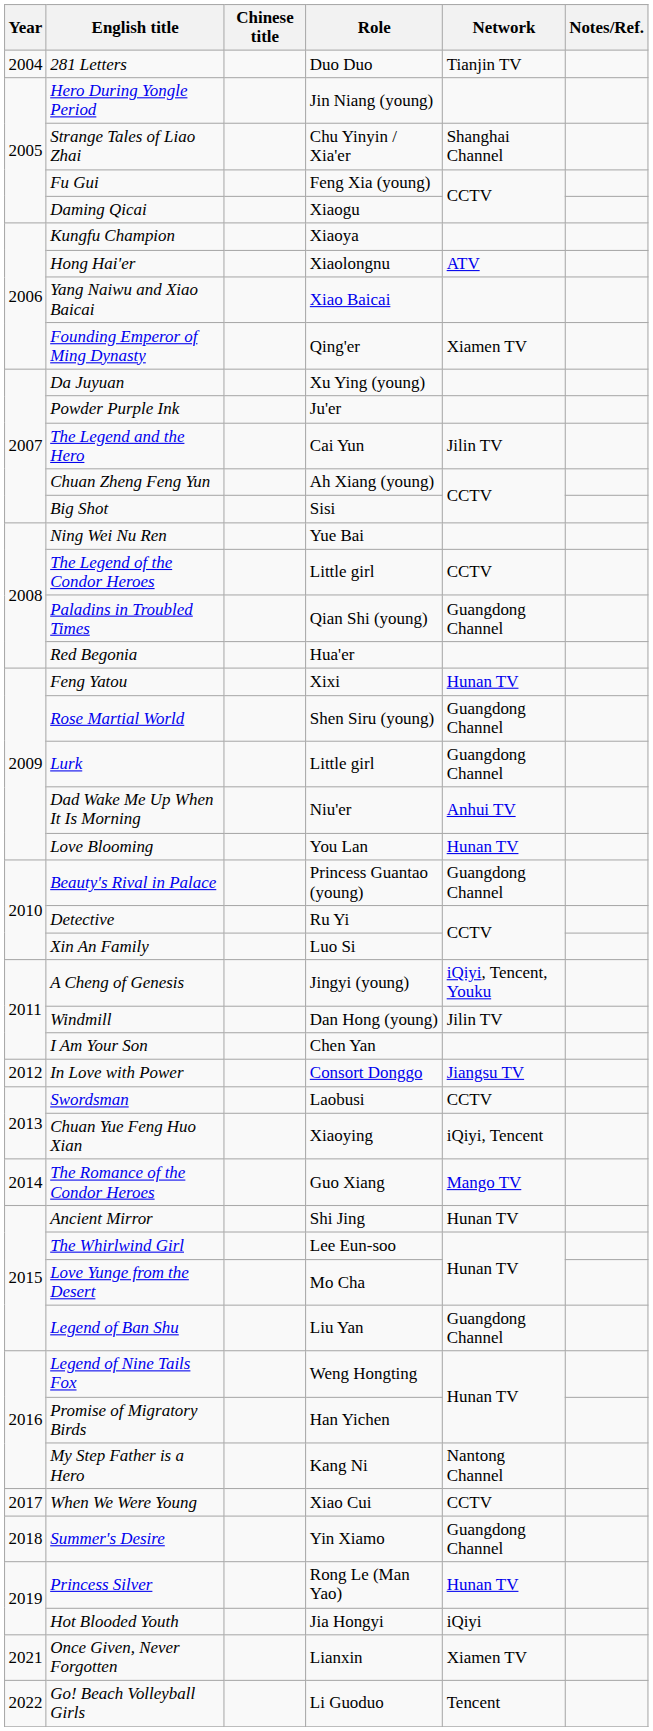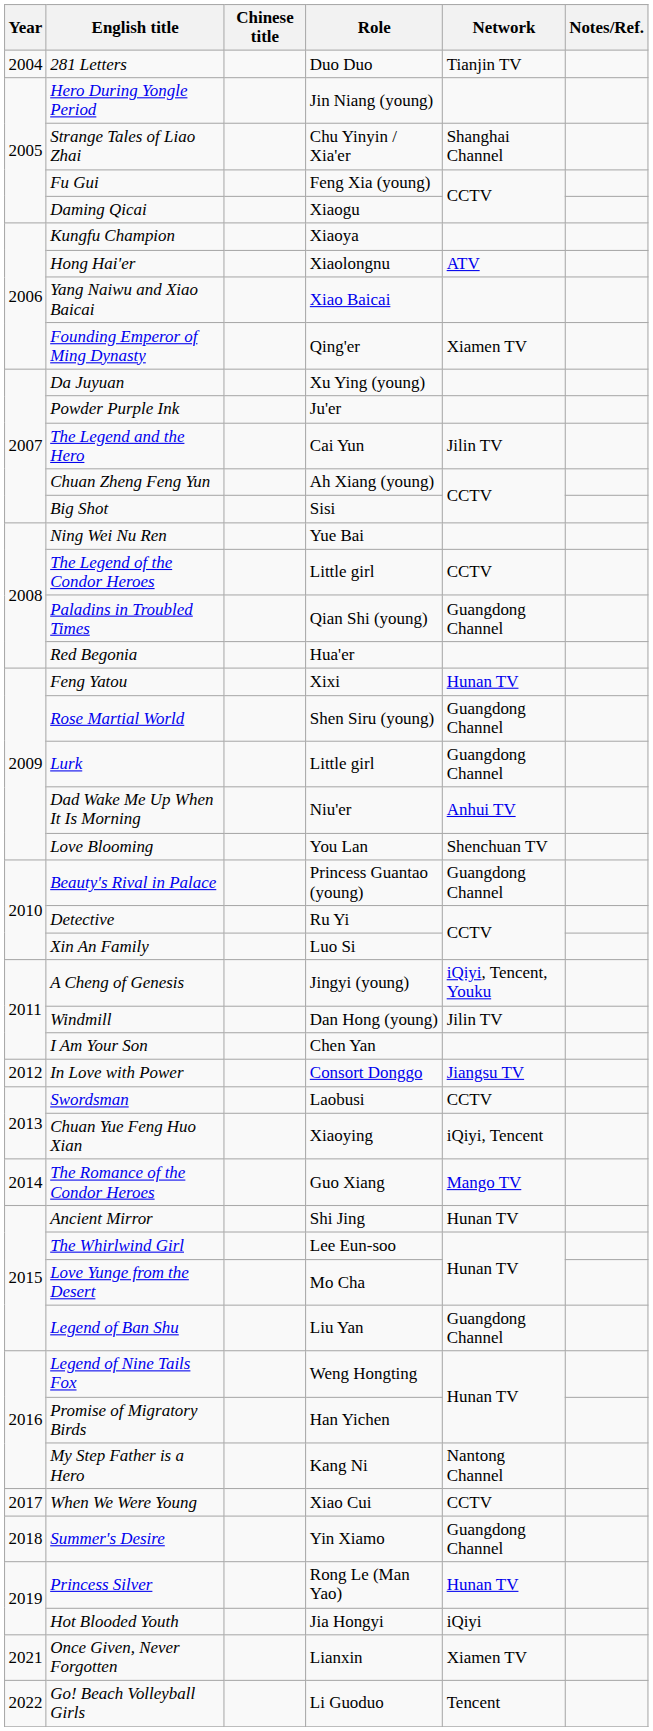 <table class="wikitable">
 <tr>
 <th>Year</th>
 <th>English title</th>
 <th>Chinese title</th>
 <th>Role</th>
 <th>Network</th>
 <th>Notes/Ref.</th>
 </tr>
 <tr>
 <td>2004</td>
 <td><em>281 Letters</em></td>
 <td></td>
 <td>Duo Duo</td>
 <td>Tianjin TV</td>
 <td></td>
 </tr>
 <tr>
 <td rowspan=4>2005</td>
 <td><em><a href='#'>Hero During Yongle Period</a></em></td>
 <td></td>
 <td>Jin Niang (young)</td>
 <td></td>
 <td></td>
 </tr>
 <tr>
 <td><em>Strange Tales of Liao Zhai</em></td>
 <td></td>
 <td>Chu Yinyin / Xia'er</td>
 <td>Shanghai Channel</td>
 <td></td>
 </tr>
 <tr>
 <td><em>Fu Gui</em></td>
 <td></td>
 <td>Feng Xia (young)</td>
 <td rowspan=2>CCTV</td>
 <td></td>
 </tr>
 <tr>
 <td><em>Daming Qicai</em></td>
 <td></td>
 <td>Xiaogu</td>
 <td></td>
 </tr>
 <tr>
 <td rowspan=4>2006</td>
 <td><em>Kungfu Champion</em></td>
 <td></td>
 <td>Xiaoya</td>
 <td></td>
 <td></td>
 </tr>
 <tr>
 <td><em>Hong Hai'er</em></td>
 <td></td>
 <td>Xiaolongnu</td>
 <td><a href='#'>ATV</a></td>
 <td></td>
 </tr>
 <tr>
 <td><em>Yang Naiwu and Xiao Baicai</em></td>
 <td></td>
 <td><a href='#'>Xiao Baicai</a></td>
 <td></td>
 <td></td>
 </tr>
 <tr>
 <td><em><a href='#'>Founding Emperor of Ming Dynasty</a></em></td>
 <td></td>
 <td>Qing'er</td>
 <td>Xiamen TV</td>
 <td></td>
 </tr>
 <tr>
 <td rowspan=5>2007</td>
 <td><em>Da Juyuan</em></td>
 <td></td>
 <td>Xu Ying (young)</td>
 <td></td>
 <td></td>
 </tr>
 <tr>
 <td><em>Powder Purple Ink</em></td>
 <td></td>
 <td>Ju'er</td>
 <td></td>
 <td></td>
 </tr>
 <tr>
 <td><em><a href='#'>The Legend and the Hero</a></em></td>
 <td></td>
 <td>Cai Yun</td>
 <td>Jilin TV</td>
 <td></td>
 </tr>
 <tr>
 <td><em>Chuan Zheng Feng Yun</em></td>
 <td></td>
 <td>Ah Xiang (young)</td>
 <td rowspan=2>CCTV</td>
 <td></td>
 </tr>
 <tr>
 <td><em>Big Shot</em></td>
 <td></td>
 <td>Sisi</td>
 <td></td>
 </tr>
 <tr>
 <td rowspan=4>2008</td>
 <td><em>Ning Wei Nu Ren</em></td>
 <td></td>
 <td>Yue Bai</td>
 <td></td>
 <td></td>
 </tr>
 <tr>
 <td><em><a href='#'>The Legend of the Condor Heroes</a></em></td>
 <td></td>
 <td>Little girl</td>
 <td>CCTV</td>
 <td></td>
 </tr>
 <tr>
 <td><em><a href='#'>Paladins in Troubled Times</a></em></td>
 <td></td>
 <td>Qian Shi (young)</td>
 <td>Guangdong Channel</td>
 <td></td>
 </tr>
 <tr>
 <td><em>Red Begonia</em></td>
 <td></td>
 <td>Hua'er</td>
 <td></td>
 <td></td>
 </tr>
 <tr>
 <td rowspan=5>2009</td>
 <td><em>Feng Yatou</em></td>
 <td></td>
 <td>Xixi</td>
 <td><a href='#'>Hunan TV</a></td>
 <td></td>
 </tr>
 <tr>
 <td><em><a href='#'>Rose Martial World</a></em></td>
 <td></td>
 <td>Shen Siru (young)</td>
 <td>Guangdong Channel</td>
 <td></td>
 </tr>
 <tr>
 <td><em><a href='#'>Lurk</a></em></td>
 <td></td>
 <td>Little girl</td>
 <td>Guangdong Channel</td>
 <td></td>
 </tr>
 <tr>
 <td><em>Dad Wake Me Up When It Is Morning</em></td>
 <td></td>
 <td>Niu'er</td>
 <td><a href='#'>Anhui TV</a></td>
 <td></td>
 </tr>
 <tr>
 <td><em>Love Blooming</em></td>
 <td></td>
 <td>You Lan</td>
-<td><a href='#'>Hunan TV</a></td>
+<td>Shenchuan TV</td>
 <td></td>
 </tr>
 <tr>
 <td rowspan=3>2010</td>
 <td><em><a href='#'>Beauty's Rival in Palace</a></em></td>
 <td></td>
 <td>Princess Guantao (young)</td>
 <td>Guangdong Channel</td>
 <td></td>
 </tr>
 <tr>
 <td><em>Detective</em></td>
 <td></td>
 <td>Ru Yi</td>
 <td rowspan=2>CCTV</td>
 <td></td>
 </tr>
 <tr>
 <td><em>Xin An Family</em></td>
 <td></td>
 <td>Luo Si</td>
 <td></td>
 </tr>
 <tr>
 <td rowspan=3>2011</td>
 <td><em>A Cheng of Genesis</em></td>
 <td></td>
 <td>Jingyi (young)</td>
 <td><a href='#'>iQiyi</a>, Tencent, <a href='#'>Youku</a></td>
 <td></td>
 </tr>
 <tr>
 <td><em>Windmill</em></td>
 <td></td>
 <td>Dan Hong (young)</td>
 <td>Jilin TV</td>
 <td></td>
 </tr>
 <tr>
 <td><em>I Am Your Son</em></td>
 <td></td>
 <td>Chen Yan</td>
 <td></td>
 <td></td>
 </tr>
 <tr>
 <td>2012</td>
 <td><em>In Love with Power</em></td>
 <td></td>
 <td><a href='#'>Consort Donggo</a></td>
 <td><a href='#'>Jiangsu TV</a></td>
 <td></td>
 </tr>
 <tr>
 <td rowspan=2>2013</td>
 <td><em><a href='#'>Swordsman</a></em></td>
 <td></td>
 <td>Laobusi</td>
 <td>CCTV</td>
 <td></td>
 </tr>
 <tr>
 <td><em>Chuan Yue Feng Huo Xian</em></td>
 <td></td>
 <td>Xiaoying</td>
 <td>iQiyi, Tencent</td>
 <td></td>
 </tr>
 <tr>
 <td>2014</td>
 <td><em><a href='#'>The Romance of the Condor Heroes</a></em></td>
 <td></td>
 <td>Guo Xiang</td>
 <td><a href='#'>Mango TV</a></td>
 <td></td>
 </tr>
 <tr>
 <td rowspan=4>2015</td>
 <td><em>Ancient Mirror</em></td>
 <td></td>
 <td>Shi Jing</td>
 <td>Hunan TV</td>
 <td></td>
 </tr>
 <tr>
 <td><em><a href='#'>The Whirlwind Girl</a></em></td>
 <td></td>
 <td>Lee Eun-soo</td>
 <td rowspan=2>Hunan TV</td>
 <td></td>
 </tr>
 <tr>
 <td><em><a href='#'>Love Yunge from the Desert</a></em></td>
 <td></td>
 <td>Mo Cha</td>
 <td></td>
 </tr>
 <tr>
 <td><em><a href='#'>Legend of Ban Shu</a></em></td>
 <td></td>
 <td>Liu Yan</td>
 <td>Guangdong Channel</td>
 <td></td>
 </tr>
 <tr>
 <td rowspan=3>2016</td>
 <td><em><a href='#'>Legend of Nine Tails Fox</a></em></td>
 <td></td>
 <td>Weng Hongting</td>
 <td rowspan=2>Hunan TV</td>
 <td></td>
 </tr>
 <tr>
 <td><em>Promise of Migratory Birds</em></td>
 <td></td>
 <td>Han Yichen</td>
 <td></td>
 </tr>
 <tr>
 <td><em>My Step Father is a Hero</em></td>
 <td></td>
 <td>Kang Ni</td>
 <td>Nantong Channel</td>
 <td></td>
 </tr>
 <tr>
 <td>2017</td>
 <td><em>When We Were Young</em></td>
 <td></td>
 <td>Xiao Cui</td>
 <td>CCTV</td>
 <td></td>
 </tr>
 <tr>
 <td>2018</td>
 <td><em><a href='#'>Summer's Desire</a></em></td>
 <td></td>
 <td>Yin Xiamo</td>
 <td>Guangdong Channel</td>
 <td></td>
 </tr>
 <tr>
 <td rowspan=2>2019</td>
 <td><em><a href='#'>Princess Silver</a></em></td>
 <td></td>
 <td>Rong Le (Man Yao)</td>
 <td><a href='#'>Hunan TV</a></td>
 <td></td>
 </tr>
 <tr>
 <td><em>Hot Blooded Youth</em></td>
 <td></td>
 <td>Jia Hongyi</td>
 <td>iQiyi</td>
 <td></td>
 </tr>
 <tr>
 <td>2021</td>
 <td><em>Once Given, Never Forgotten</em></td>
 <td></td>
 <td>Lianxin</td>
 <td>Xiamen TV</td>
 <td></td>
 </tr>
 <tr>
 <td>2022</td>
 <td><em>Go! Beach Volleyball Girls</em></td>
 <td></td>
 <td>Li Guoduo</td>
 <td>Tencent</td>
 <td></td>
 </tr>
 <tr>
 </tr>
 </table>
